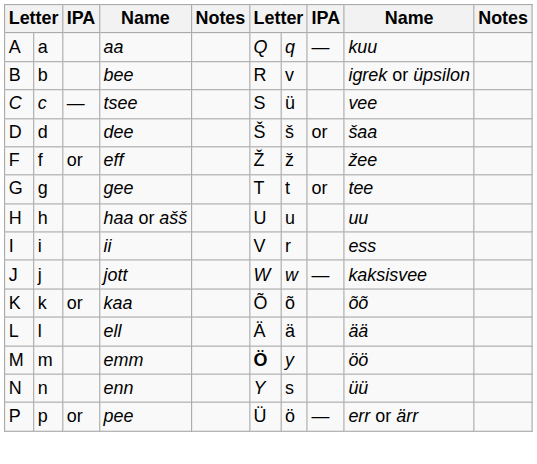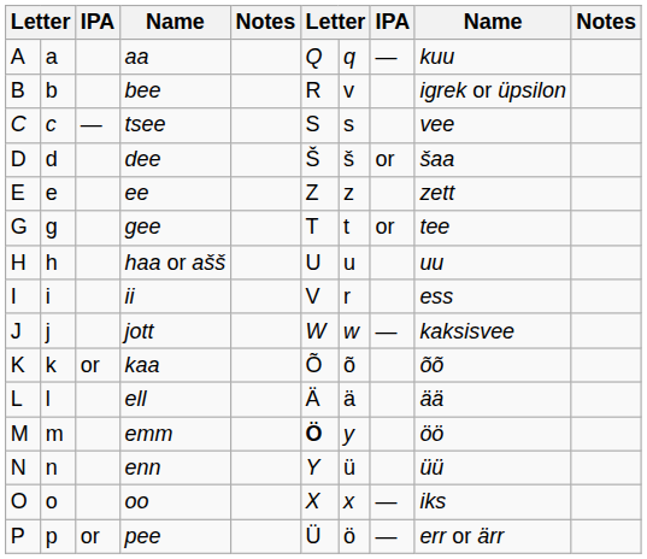 <table class="wikitable">
 <tr>
 <th colspan=2>Letter</th>
 <th>IPA</th>
 <th>Name</th>
 <th>Notes</th>
 <th colspan=2>Letter</th>
 <th>IPA</th>
 <th>Name</th>
 <th>Notes</th>
 </tr>
 <tr>
 <td>A</td>
 <td>a</td>
 <td></td>
 <td><em>aa</em> </td>
 <td></td>
 <td><em>Q</em></td>
 <td><em>q</em></td>
 <td>—</td>
 <td><em>kuu</em> </td>
 <td></td>
 </tr>
 <tr>
 <td>B</td>
 <td>b</td>
 <td></td>
 <td><em>bee</em> </td>
 <td></td>
 <td>R</td>
 <td>v</td>
 <td></td>
 <td><em>igrek</em>  or <em>üpsilon</em> </td>
 <td></td>
 </tr>
 <tr>
 <td><em>C</em></td>
 <td><em>c</em></td>
 <td>—</td>
 <td><em>tsee</em> </td>
 <td></td>
 <td>S</td>
-<td>ü</td>
+<td>s</td>
 <td></td>
 <td><em>vee</em> </td>
 <td></td>
 </tr>
 <tr>
 <td>D</td>
 <td>d</td>
 <td></td>
 <td><em>dee</em> </td>
 <td></td>
 <td>Š</td>
 <td>š</td>
 <td> or </td>
 <td><em>šaa</em> </td>
 <td></td>
 </tr>
 <tr>
-<td>F</td>
-<td>f</td>
-<td> or </td>
-<td><em>eff</em> </td>
+<td>E</td>
+<td>e</td>
 <td></td>
-<td>Ž</td>
-<td>ž</td>
+<td><em>ee</em> </td>
 <td></td>
-<td><em>žee</em> </td>
+<td>Z</td>
+<td>z</td>
+<td></td>
+<td><em>zett</em> </td>
 <td></td>
 </tr>
 <tr>
 <td>G</td>
 <td>g</td>
 <td></td>
 <td><em>gee</em> </td>
 <td></td>
 <td>T</td>
 <td>t</td>
 <td> or </td>
 <td><em>tee</em> </td>
 <td></td>
 </tr>
 <tr>
 <td>H</td>
 <td>h</td>
 <td></td>
 <td><em>haa</em>  or <em>ašš</em> </td>
 <td></td>
 <td>U</td>
 <td>u</td>
 <td></td>
 <td><em>uu</em> </td>
 <td></td>
 </tr>
 <tr>
 <td>I</td>
 <td>i</td>
 <td></td>
 <td><em>ii</em> </td>
 <td></td>
 <td>V</td>
 <td>r</td>
 <td></td>
 <td><em>ess</em> </td>
 <td></td>
 </tr>
 <tr>
 <td>J</td>
 <td>j</td>
 <td></td>
 <td><em>jott</em> </td>
 <td></td>
 <td><em>W</em></td>
 <td><em>w</em></td>
 <td>—</td>
 <td><em>kaksisvee</em> </td>
 <td></td>
 </tr>
 <tr>
 <td>K</td>
 <td>k</td>
 <td> or </td>
 <td><em>kaa</em> </td>
 <td></td>
 <td>Õ</td>
 <td>õ</td>
 <td></td>
 <td><em>õõ</em> </td>
 <td></td>
 </tr>
 <tr>
 <td>L</td>
 <td>l</td>
 <td></td>
 <td><em>ell</em> </td>
 <td></td>
 <td>Ä</td>
 <td>ä</td>
 <td></td>
 <td><em>ää</em> </td>
 <td></td>
 </tr>
 <tr>
 <td>M</td>
 <td>m</td>
 <td></td>
 <td><em>emm</em> </td>
 <td></td>
 <td><strong>Ö</strong></td>
 <td><em>y</em></td>
 <td></td>
 <td><em>öö</em> </td>
 <td></td>
 </tr>
 <tr>
 <td>N</td>
 <td>n</td>
 <td></td>
 <td><em>enn</em> </td>
 <td></td>
 <td><em>Y</em></td>
-<td>s</td>
+<td>ü</td>
 <td></td>
 <td><em>üü</em> </td>
+<td></td>
+</tr>
+<tr>
+<td>O</td>
+<td>o</td>
+<td></td>
+<td><em>oo</em> </td>
+<td></td>
+<td><em>X</em></td>
+<td><em>x</em></td>
+<td>—</td>
+<td><em>iks</em> </td>
 <td></td>
 </tr>
 <tr>
 <td>P</td>
 <td>p</td>
 <td> or </td>
 <td><em>pee</em> </td>
 <td></td>
 <td>Ü</td>
 <td>ö</td>
 <td>—</td>
 <td><em>err</em>  or <em>ärr</em> </td>
 <td></td>
 </tr>
 </table>
